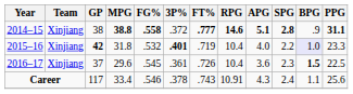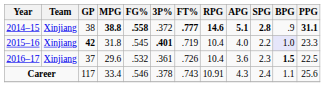 <table class="wikitable sortable" style="font-size:95%; text-align:right">
 <tr>
 <th>Year</th>
 <th>Team</th>
 <th>GP</th>
 <th>MPG</th>
 <th>FG%</th>
 <th>3P%</th>
 <th>FT%</th>
 <th>RPG</th>
 <th>APG</th>
 <th>SPG</th>
 <th>BPG</th>
 <th>PPG</th>
 </tr>
 <tr>
 <td><a href='#'>2014–15</a></td>
 <td><a href='#'>Xinjiang</a></td>
 <td>38</td>
 <td><strong>38.8</strong></td>
 <td><strong>.558</strong></td>
 <td>.372</td>
 <td><strong>.777</strong></td>
 <td><strong>14.6</strong></td>
 <td><strong>5.1</strong></td>
 <td><strong>2.8</strong></td>
 <td>.9</td>
 <td><strong>31.1</strong></td>
 </tr>
 <tr>
 <td><a href='#'>2015–16</a></td>
 <td><a href='#'>Xinjiang</a></td>
 <td><strong>42</strong></td>
 <td>31.8</td>
-<td>.532</td>
+<td>.545</td>
 <td><strong>.401</strong></td>
 <td>.719</td>
 <td>10.4</td>
 <td>4.0</td>
 <td>2.2</td>
 <td style="background: lavender;">1.0</td>
 <td>23.3</td>
 </tr>
 <tr>
 <td><a href='#'>2016–17</a></td>
 <td><a href='#'>Xinjiang</a></td>
 <td>37</td>
 <td>29.6</td>
-<td>.545</td>
+<td>.532</td>
 <td>.361</td>
 <td>.726</td>
 <td>10.4</td>
 <td>3.6</td>
 <td>2.3</td>
 <td><strong>1.5</strong></td>
 <td>22.5</td>
 </tr>
 <tr>
 <td style="text-align:center;" colspan="2"><strong>Career</strong></td>
 <td>117</td>
 <td>33.4</td>
 <td>.546</td>
 <td>.378</td>
 <td>.743</td>
 <td>10.91</td>
 <td>4.3</td>
 <td>2.4</td>
 <td>1.1</td>
 <td>25.6</td>
 </tr>
 <tr>
 </tr>
 </table>
